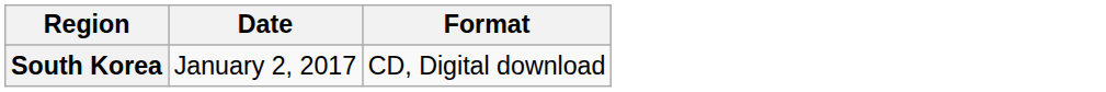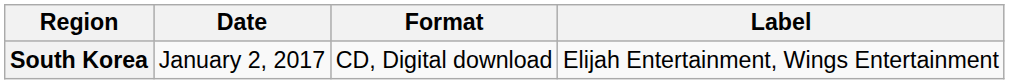 <table class="wikitable plainrowheaders" style="text-align:left">
 <tr>
 <th scope="col">Region</th>
 <th scope="col">Date</th>
 <th scope="col">Format</th>
+<th scope="col">Label</th>
 </tr>
 <tr>
 <th scope="row">South Korea</th>
 <td>January 2, 2017</td>
 <td>CD, Digital download</td>
+<td>Elijah Entertainment, Wings Entertainment</td>
 </tr>
 </table>
